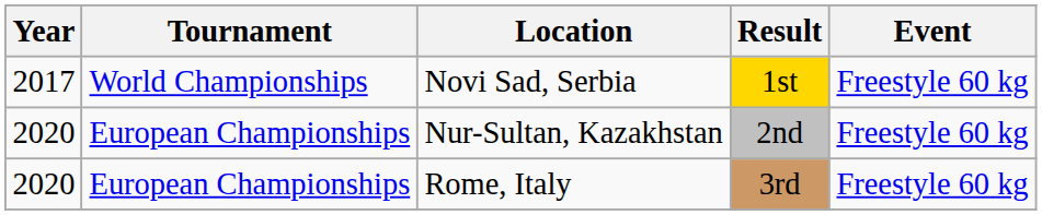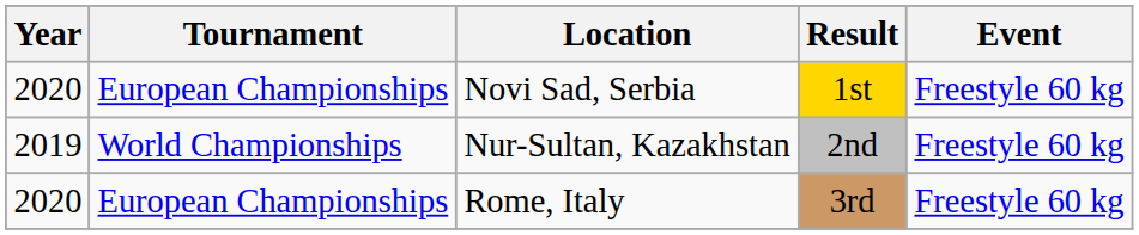 <table class="wikitable" style="font-size:95%;">
 <tr>
 <th>Year</th>
 <th>Tournament</th>
 <th>Location</th>
 <th>Result</th>
 <th>Event</th>
 </tr>
 <tr>
-<td>2017</td>
-<td><a href='#'>World Championships</a></td>
+<td>2020</td>
+<td><a href='#'>European Championships</a></td>
 <td>Novi Sad, Serbia</td>
 <td align="center" bgcolor="gold">1st</td>
 <td><a href='#'>Freestyle 60 kg</a></td>
 </tr>
 <tr>
-<td>2020</td>
-<td><a href='#'>European Championships</a></td>
+<td>2019</td>
+<td><a href='#'>World Championships</a></td>
 <td>Nur-Sultan, Kazakhstan</td>
 <td align="center" bgcolor="silver">2nd</td>
 <td><a href='#'>Freestyle 60 kg</a></td>
 </tr>
 <tr>
 <td>2020</td>
 <td><a href='#'>European Championships</a></td>
 <td>Rome, Italy</td>
 <td align="center" bgcolor="cc9966">3rd</td>
 <td><a href='#'>Freestyle 60 kg</a></td>
 </tr>
 </table>
